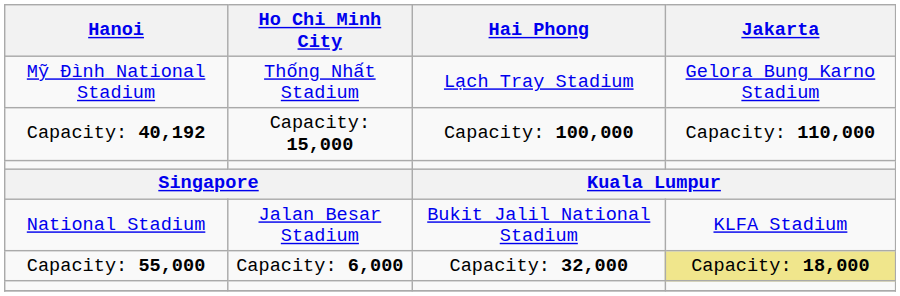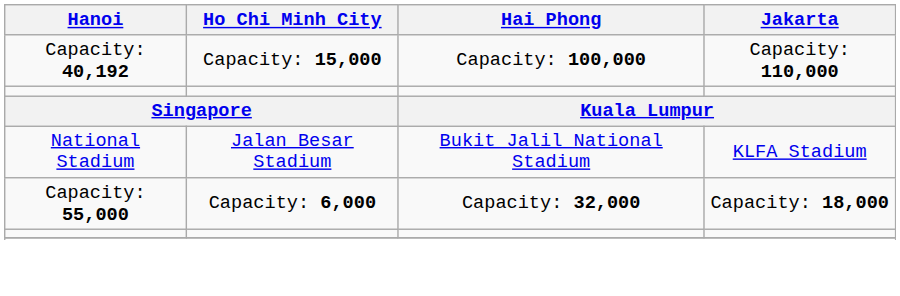 <table class="wikitable" style="text-align:center;margin:1em auto;">
 <tr>
 <th> <a href='#'>Hanoi</a></th>
 <th> <a href='#'>Ho Chi Minh City</a></th>
 <th> <a href='#'>Hai Phong</a></th>
 <th> <a href='#'>Jakarta</a></th>
-</tr>
-<tr>
-<td><a href='#'>Mỹ Đình National Stadium</a></td>
-<td><a href='#'>Thống Nhất Stadium</a></td>
-<td><a href='#'>Lạch Tray Stadium</a></td>
-<td><a href='#'>Gelora Bung Karno Stadium</a></td>
 </tr>
 <tr>
 <td>Capacity: <strong>40,192</strong></td>
 <td>Capacity: <strong>15,000</strong></td>
 <td>Capacity: <strong>100,000</strong></td>
 <td>Capacity: <strong>110,000</strong></td>
 </tr>
 <tr>
 <td></td>
 <td></td>
 <td></td>
 <td></td>
 </tr>
 <tr>
 <th colspan=2> <a href='#'>Singapore</a></th>
 <th colspan=2> <a href='#'>Kuala Lumpur</a></th>
 </tr>
 <tr>
 <td><a href='#'>National Stadium</a></td>
 <td><a href='#'>Jalan Besar Stadium</a></td>
 <td><a href='#'>Bukit Jalil National Stadium</a></td>
 <td><a href='#'>KLFA Stadium</a></td>
 </tr>
 <tr>
 <td>Capacity: <strong>55,000</strong></td>
 <td>Capacity: <strong>6,000</strong></td>
 <td>Capacity: <strong>32,000</strong></td>
-<td style="background: khaki;">Capacity: <strong>18,000</strong></td>
+<td>Capacity: <strong>18,000</strong></td>
 </tr>
 <tr>
 <td></td>
 <td></td>
 <td></td>
 <td></td>
 </tr>
 <tr>
 </tr>
 <tr>
 </tr>
 </table>
